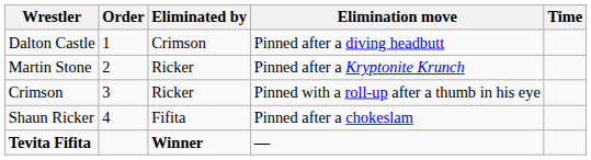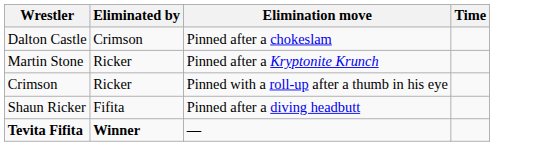 <table class="wikitable" border="1">
 <tr>
 <th>Wrestler</th>
-<th>Order</th>
 <th>Eliminated by</th>
 <th>Elimination move</th>
 <th>Time</th>
 </tr>
 <tr>
 <td>Dalton Castle</td>
-<td>1</td>
 <td>Crimson</td>
-<td>Pinned after a <a href='#'>diving headbutt</a></td>
+<td>Pinned after a <a href='#'>chokeslam</a></td>
 <td></td>
 </tr>
 <tr>
 <td>Martin Stone</td>
-<td>2</td>
 <td>Ricker</td>
 <td>Pinned after a <em><a href='#'>Kryptonite Krunch</a></em></td>
 <td></td>
 </tr>
 <tr>
 <td>Crimson</td>
-<td>3</td>
 <td>Ricker</td>
 <td>Pinned with a <a href='#'>roll-up</a> after a thumb in his eye</td>
 <td></td>
 </tr>
 <tr>
 <td>Shaun Ricker</td>
-<td>4</td>
 <td>Fifita</td>
-<td>Pinned after a <a href='#'>chokeslam</a></td>
+<td>Pinned after a <a href='#'>diving headbutt</a></td>
 <td></td>
 </tr>
 <tr>
 <td><strong>Tevita Fifita</strong></td>
-<td><strong></strong></td>
 <td><strong>Winner</strong></td>
 <td><strong>—</strong></td>
 <td></td>
 </tr>
 </table>
